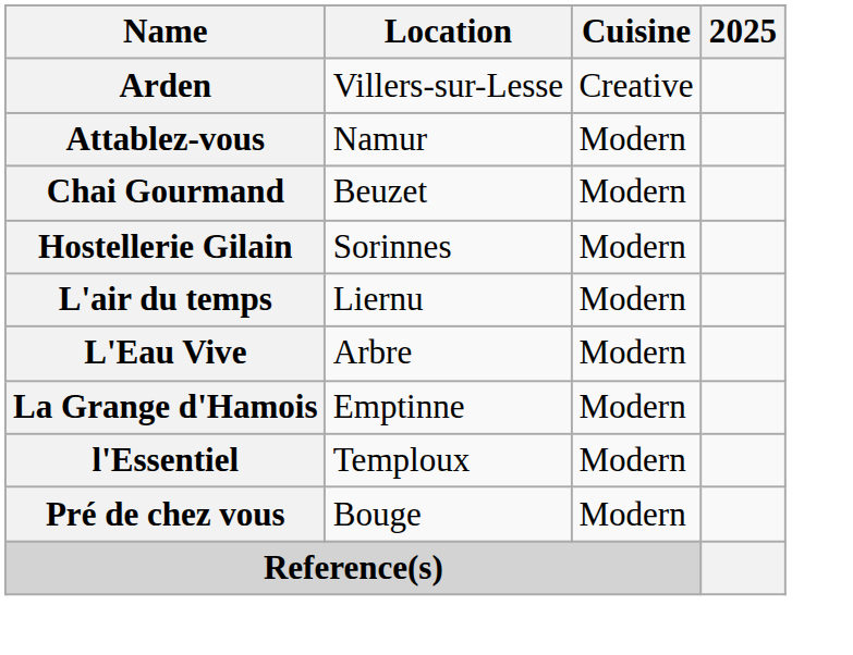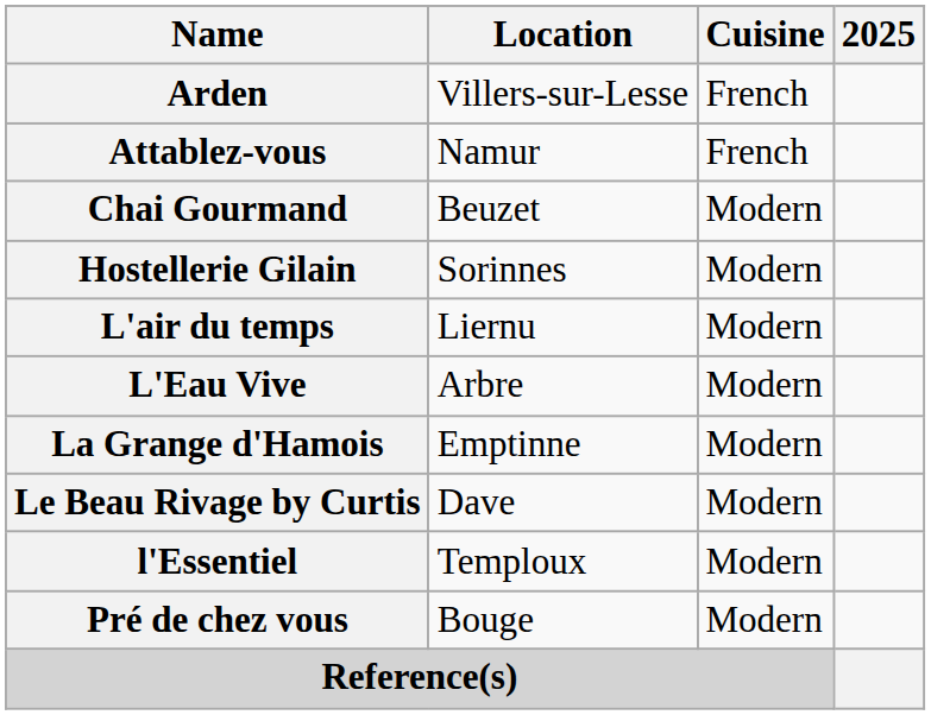 <table class="wikitable sortable plainrowheaders" style="text-align:left;">
 <tr>
 <th scope="col">Name</th>
 <th scope="col">Location</th>
 <th scope="col">Cuisine</th>
 <th>2025</th>
 </tr>
 <tr>
 <th scope="row">Arden</th>
 <td>Villers-sur-Lesse</td>
-<td>Creative</td>
+<td>French</td>
 <td></td>
 </tr>
 <tr>
 <th scope="row">Attablez-vous</th>
 <td>Namur</td>
-<td>Modern</td>
+<td>French</td>
 <td></td>
 </tr>
 <tr>
 <th scope="row">Chai Gourmand</th>
 <td>Beuzet</td>
 <td>Modern</td>
 <td></td>
 </tr>
 <tr>
 <th scope="row">Hostellerie Gilain</th>
 <td>Sorinnes</td>
 <td>Modern</td>
 <td></td>
 </tr>
 <tr>
 <th scope="row">L'air du temps</th>
 <td>Liernu</td>
 <td>Modern</td>
 <td></td>
 </tr>
 <tr>
 <th scope="row">L'Eau Vive</th>
 <td>Arbre</td>
 <td>Modern</td>
 <td></td>
 </tr>
 <tr>
 <th scope="row">La Grange d'Hamois</th>
 <td>Emptinne</td>
 <td>Modern</td>
 <td></td>
 </tr>
 <tr>
+<th scope="row">Le Beau Rivage by Curtis</th>
+<td>Dave</td>
+<td>Modern</td>
+<td></td>
+</tr>
+<tr>
 <th scope="row">l'Essentiel</th>
 <td>Temploux</td>
 <td>Modern</td>
 <td></td>
 </tr>
 <tr>
 <th scope="row">Pré de chez vous</th>
 <td>Bouge</td>
 <td>Modern</td>
 <td></td>
 </tr>
 <tr>
 <th colspan="3" style="text-align: center;background: lightgray;">Reference(s)</th>
 <th></th>
 </tr>
 </table>
